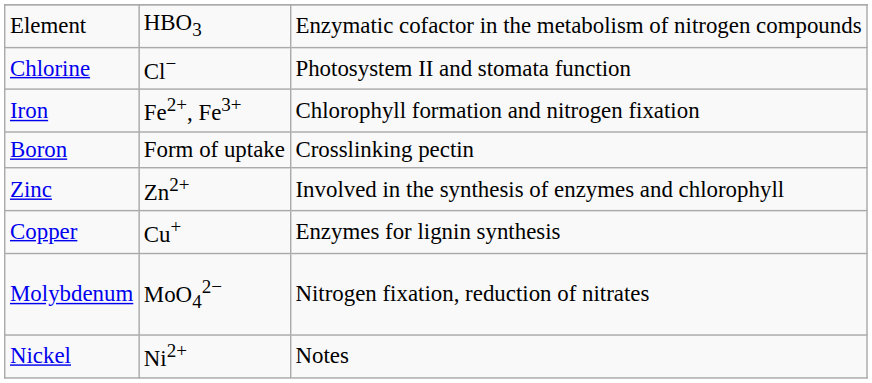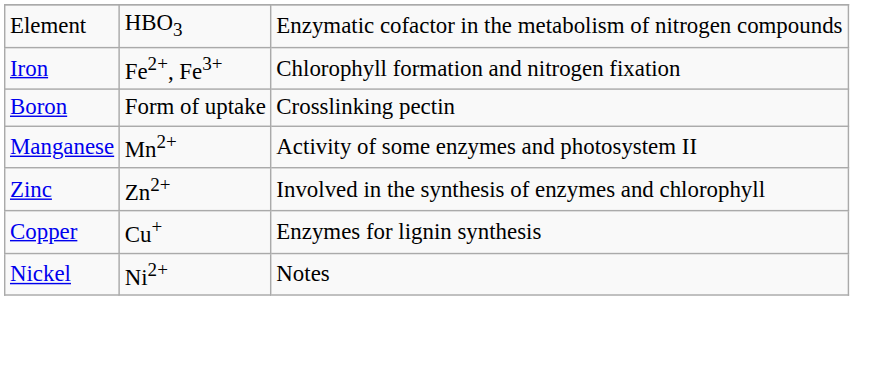 <table class="wikitable">
 <tr>
 </tr>
 <tr>
 <td>Element</td>
 <td>HBO<sub>3</sub></td>
 <td>Enzymatic cofactor in the metabolism of nitrogen compounds</td>
-</tr>
-<tr>
-<td><a href='#'>Chlorine</a></td>
-<td>Cl<sup>−</sup></td>
-<td>Photosystem II and stomata function</td>
 </tr>
 <tr>
 <td><a href='#'>Iron</a></td>
 <td>Fe<sup>2+</sup>, Fe<sup>3+</sup></td>
 <td>Chlorophyll formation and nitrogen fixation</td>
 </tr>
 <tr>
 <td><a href='#'>Boron</a></td>
 <td>Form of uptake</td>
 <td>Crosslinking pectin</td>
 </tr>
 <tr>
+<td><a href='#'>Manganese</a></td>
+<td>Mn<sup>2+</sup></td>
+<td>Activity of some enzymes and photosystem II</td>
+</tr>
+<tr>
 <td><a href='#'>Zinc</a></td>
 <td>Zn<sup>2+</sup></td>
 <td>Involved in the synthesis of enzymes and chlorophyll</td>
 </tr>
 <tr>
 <td><a href='#'>Copper</a></td>
 <td>Cu<sup>+</sup></td>
 <td>Enzymes for lignin synthesis</td>
 </tr>
 <tr>
-<td style="height:50px;"><a href='#'>Molybdenum</a></td>
-<td>MoO<sub>4</sub><sup>2−</sup></td>
-<td>Nitrogen fixation, reduction of nitrates</td>
-</tr>
-<tr>
 <td><a href='#'>Nickel</a></td>
 <td>Ni<sup>2+</sup></td>
 <td>Notes</td>
 </tr>
 </table>
